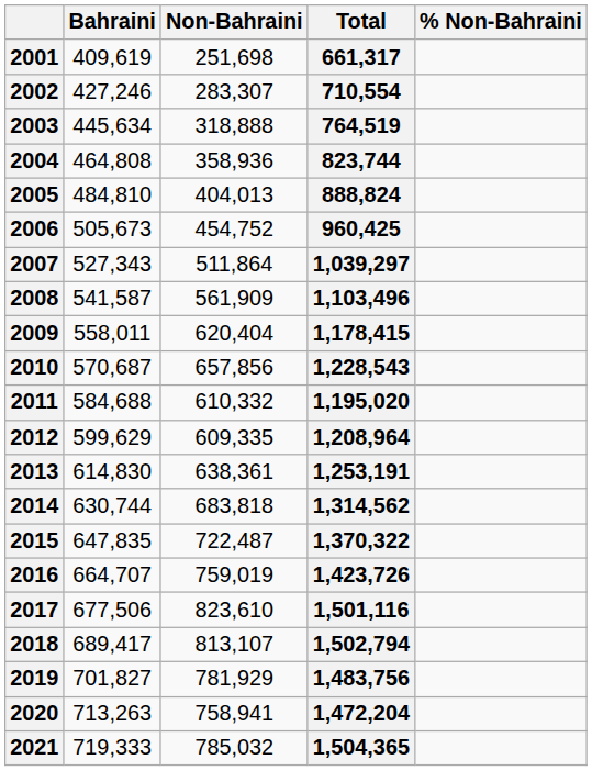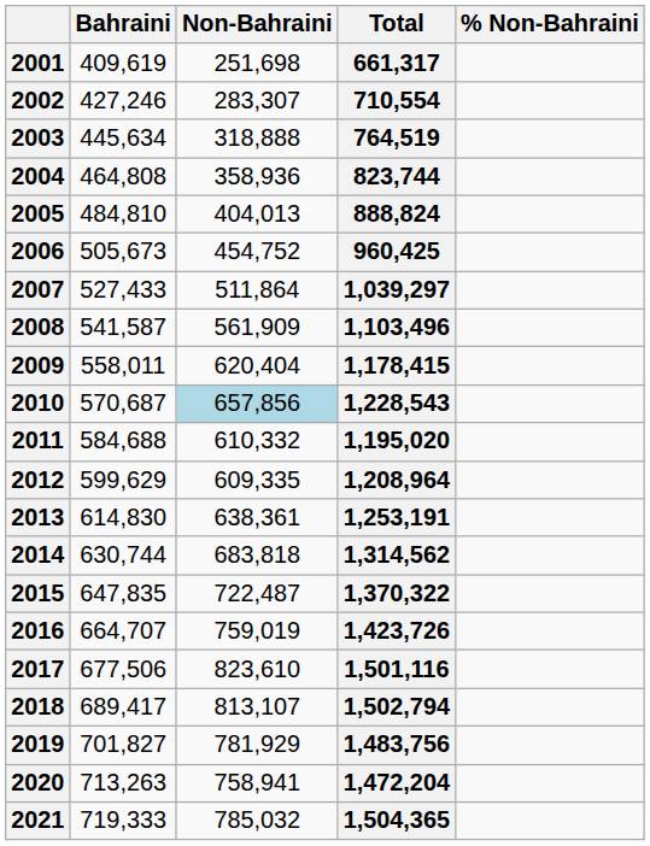 <table class="wikitable" style="text-align:center;">
 <tr>
 <th><br></th>
 <th>Bahraini</th>
 <th>Non-Bahraini</th>
 <th>Total</th>
 <th>% Non-Bahraini</th>
 </tr>
 <tr>
 <th>2001</th>
 <td>409,619</td>
 <td>251,698</td>
 <th>661,317</th>
 <td></td>
 </tr>
 <tr>
 <th>2002</th>
 <td>427,246</td>
 <td>283,307</td>
 <th>710,554</th>
 <td></td>
 </tr>
 <tr>
 <th>2003</th>
 <td>445,634</td>
 <td>318,888</td>
 <th>764,519</th>
 <td></td>
 </tr>
 <tr>
 <th>2004</th>
 <td>464,808</td>
 <td>358,936</td>
 <th>823,744</th>
 <td></td>
 </tr>
 <tr>
 <th>2005</th>
 <td>484,810</td>
 <td>404,013</td>
 <th>888,824</th>
 <td></td>
 </tr>
 <tr>
 <th>2006</th>
 <td>505,673</td>
 <td>454,752</td>
 <th>960,425</th>
 <td></td>
 </tr>
 <tr>
 <th>2007</th>
-<td>527,343</td>
+<td>527,433</td>
 <td>511,864</td>
 <th>1,039,297</th>
 <td></td>
 </tr>
 <tr>
 <th>2008</th>
 <td>541,587</td>
 <td>561,909</td>
 <th>1,103,496</th>
 <td></td>
 </tr>
 <tr>
 <th>2009</th>
 <td>558,011</td>
 <td>620,404</td>
 <th>1,178,415</th>
 <td></td>
 </tr>
 <tr>
 <th>2010</th>
 <td>570,687</td>
-<td>657,856</td>
+<td style="background: lightblue;">657,856</td>
 <th>1,228,543</th>
 <td></td>
 </tr>
 <tr>
 <th>2011</th>
 <td>584,688</td>
 <td>610,332</td>
 <th>1,195,020</th>
 <td></td>
 </tr>
 <tr>
 <th>2012</th>
 <td>599,629</td>
 <td>609,335</td>
 <th>1,208,964</th>
 <td></td>
 </tr>
 <tr>
 <th>2013</th>
 <td>614,830</td>
 <td>638,361</td>
 <th>1,253,191</th>
 <td></td>
 </tr>
 <tr>
 <th>2014</th>
 <td>630,744</td>
 <td>683,818</td>
 <th>1,314,562</th>
 <td></td>
 </tr>
 <tr>
 <th>2015</th>
 <td>647,835</td>
 <td>722,487</td>
 <th>1,370,322</th>
 <td></td>
 </tr>
 <tr>
 <th>2016</th>
 <td>664,707</td>
 <td>759,019</td>
 <th>1,423,726</th>
 <td></td>
 </tr>
 <tr>
 <th>2017</th>
 <td>677,506</td>
 <td>823,610</td>
 <th>1,501,116</th>
 <td></td>
 </tr>
 <tr>
 <th>2018</th>
 <td>689,417</td>
 <td>813,107</td>
 <th>1,502,794</th>
 <td></td>
 </tr>
 <tr>
 <th>2019</th>
 <td>701,827</td>
 <td>781,929</td>
 <th>1,483,756</th>
 <td></td>
 </tr>
 <tr>
 <th>2020</th>
 <td>713,263</td>
 <td>758,941</td>
 <th>1,472,204</th>
 <td></td>
 </tr>
 <tr>
 <th>2021</th>
 <td>719,333</td>
 <td>785,032</td>
 <th>1,504,365</th>
 <td></td>
 </tr>
 </table>
